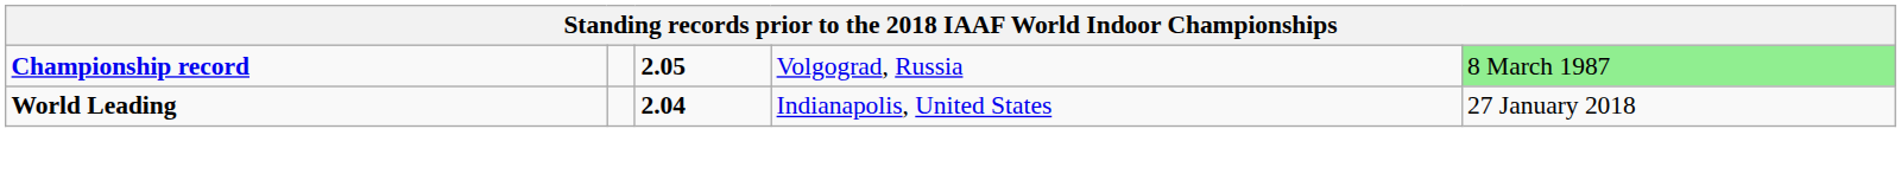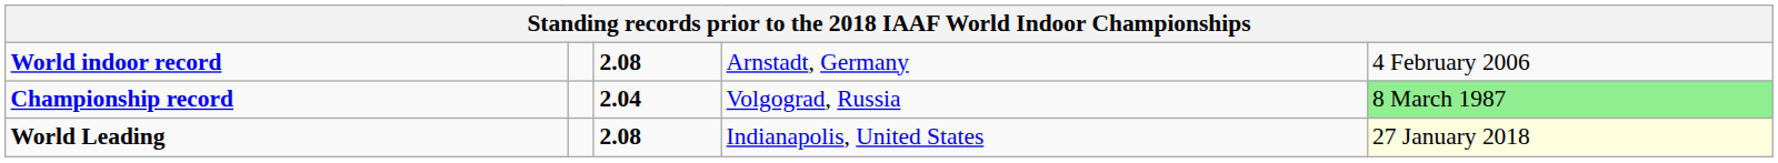 <table class="wikitable" width=75%>
 <tr>
 <th colspan="5">Standing records prior to the 2018 IAAF World Indoor Championships</th>
 </tr>
 <tr>
+<td><strong><a href='#'>World indoor record</a></strong></td>
+<td></td>
+<td><strong>2.08</strong></td>
+<td><a href='#'>Arnstadt</a>, <a href='#'>Germany</a></td>
+<td>4 February 2006</td>
+</tr>
+<tr>
 <td><strong><a href='#'>Championship record</a></strong></td>
 <td></td>
-<td><strong>2.05</strong></td>
+<td><strong>2.04</strong></td>
 <td><a href='#'>Volgograd</a>, <a href='#'>Russia</a></td>
 <td style="background: lightgreen;">8 March 1987</td>
 </tr>
 <tr>
 <td><strong>World Leading</strong></td>
 <td></td>
-<td><strong>2.04</strong></td>
+<td><strong>2.08</strong></td>
 <td><a href='#'>Indianapolis</a>, <a href='#'>United States</a></td>
-<td>27 January 2018</td>
+<td style="background: lightyellow;">27 January 2018</td>
 </tr>
 </table>
